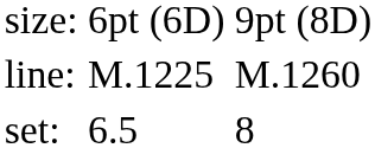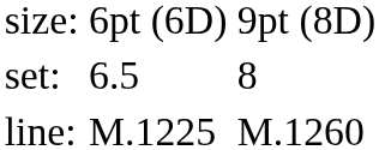 <table style="margin-left:40px;">
 <tr>
 <td>size:</td>
 <td>6pt (6D)</td>
 <td>9pt (8D)</td>
 </tr>
 <tr>
+<td>set:</td>
+<td>6.5</td>
+<td>8</td>
+</tr>
+<tr>
 <td>line:</td>
 <td>M.1225</td>
 <td>M.1260</td>
 </tr>
-<tr>
-<td>set:</td>
-<td>6.5</td>
-<td>8</td>
-</tr>
 </table>
